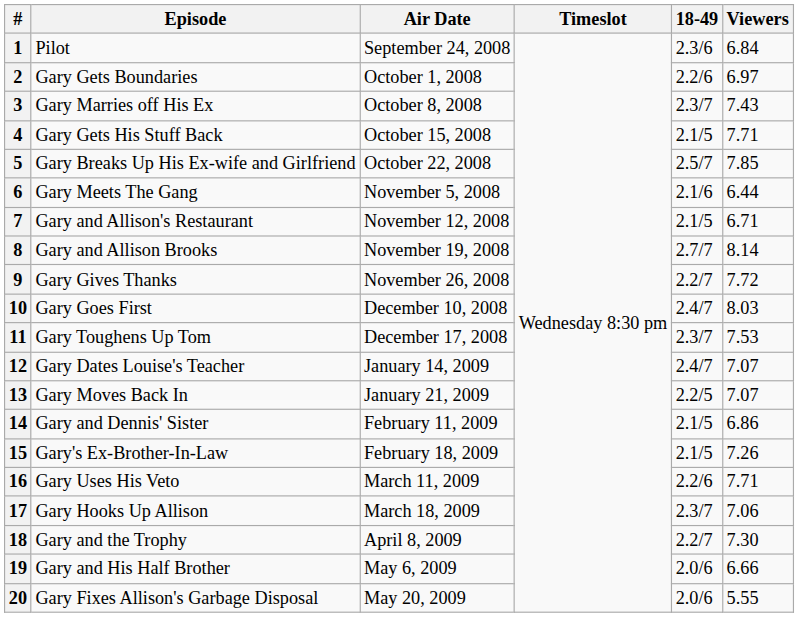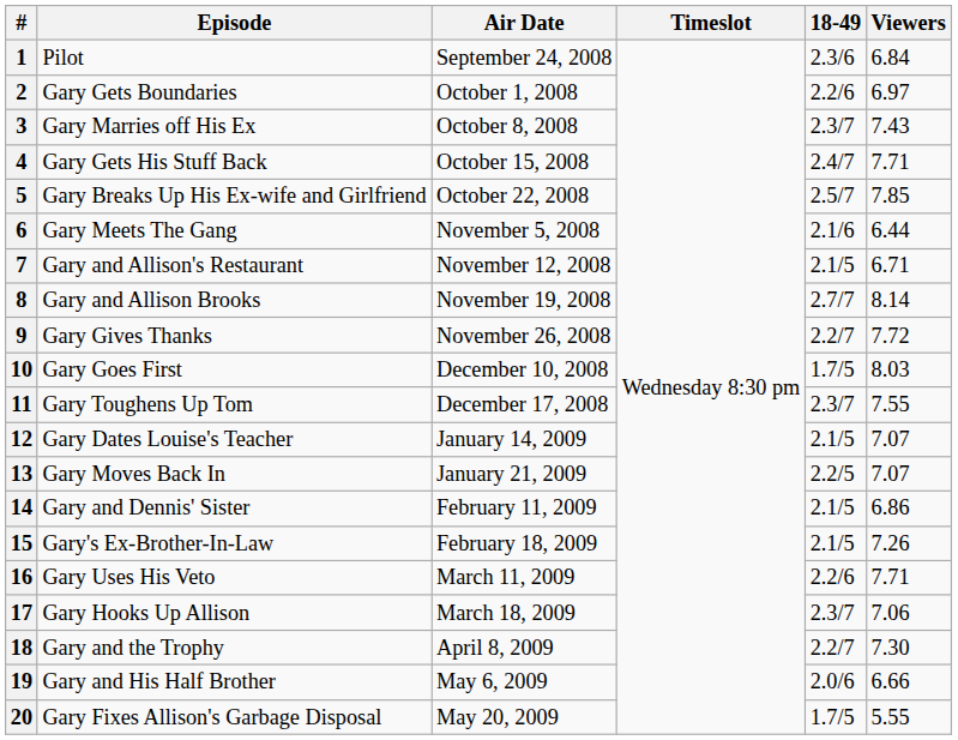 <table class="wikitable" style="text-align: left">
 <tr>
 <th>#</th>
 <th>Episode</th>
 <th>Air Date</th>
 <th>Timeslot</th>
 <th>18-49</th>
 <th>Viewers</th>
 </tr>
 <tr>
 <th>1</th>
 <td>Pilot</td>
 <td>September 24, 2008</td>
 <td rowspan="20">Wednesday 8:30 pm</td>
 <td>2.3/6</td>
 <td>6.84</td>
 </tr>
 <tr>
 <th>2</th>
 <td>Gary Gets Boundaries</td>
 <td>October 1, 2008</td>
 <td>2.2/6</td>
 <td>6.97</td>
 </tr>
 <tr>
 <th>3</th>
 <td>Gary Marries off His Ex</td>
 <td>October 8, 2008</td>
 <td>2.3/7</td>
 <td>7.43</td>
 </tr>
 <tr>
 <th>4</th>
 <td>Gary Gets His Stuff Back</td>
 <td>October 15, 2008</td>
-<td>2.1/5</td>
+<td>2.4/7</td>
 <td>7.71</td>
 </tr>
 <tr>
 <th>5</th>
 <td>Gary Breaks Up His Ex-wife and Girlfriend</td>
 <td>October 22, 2008</td>
 <td>2.5/7</td>
 <td>7.85</td>
 </tr>
 <tr>
 <th>6</th>
 <td>Gary Meets The Gang</td>
 <td>November 5, 2008</td>
 <td>2.1/6</td>
 <td>6.44</td>
 </tr>
 <tr>
 <th>7</th>
 <td>Gary and Allison's Restaurant</td>
 <td>November 12, 2008</td>
 <td>2.1/5</td>
 <td>6.71</td>
 </tr>
 <tr>
 <th>8</th>
 <td>Gary and Allison Brooks</td>
 <td>November 19, 2008</td>
 <td>2.7/7</td>
 <td>8.14</td>
 </tr>
 <tr>
 <th>9</th>
 <td>Gary Gives Thanks</td>
 <td>November 26, 2008</td>
 <td>2.2/7</td>
 <td>7.72</td>
 </tr>
 <tr>
 <th>10</th>
 <td>Gary Goes First</td>
 <td>December 10, 2008</td>
-<td>2.4/7</td>
+<td>1.7/5</td>
 <td>8.03</td>
 </tr>
 <tr>
 <th>11</th>
 <td>Gary Toughens Up Tom</td>
 <td>December 17, 2008</td>
 <td>2.3/7</td>
-<td>7.53</td>
+<td>7.55</td>
 </tr>
 <tr>
 <th>12</th>
 <td>Gary Dates Louise's Teacher</td>
 <td>January 14, 2009</td>
-<td>2.4/7</td>
+<td>2.1/5</td>
 <td>7.07</td>
 </tr>
 <tr>
 <th>13</th>
 <td>Gary Moves Back In</td>
 <td>January 21, 2009</td>
 <td>2.2/5</td>
 <td>7.07</td>
 </tr>
 <tr>
 <th>14</th>
 <td>Gary and Dennis' Sister</td>
 <td>February 11, 2009</td>
 <td>2.1/5</td>
 <td>6.86</td>
 </tr>
 <tr>
 <th>15</th>
 <td>Gary's Ex-Brother-In-Law</td>
 <td>February 18, 2009</td>
 <td>2.1/5</td>
 <td>7.26</td>
 </tr>
 <tr>
 <th>16</th>
 <td>Gary Uses His Veto</td>
 <td>March 11, 2009</td>
 <td>2.2/6</td>
 <td>7.71</td>
 </tr>
 <tr>
 <th>17</th>
 <td>Gary Hooks Up Allison</td>
 <td>March 18, 2009</td>
 <td>2.3/7</td>
 <td>7.06</td>
 </tr>
 <tr>
 <th>18</th>
 <td>Gary and the Trophy</td>
 <td>April 8, 2009</td>
 <td>2.2/7</td>
 <td>7.30</td>
 </tr>
 <tr>
 <th>19</th>
 <td>Gary and His Half Brother</td>
 <td>May 6, 2009</td>
 <td>2.0/6</td>
 <td>6.66</td>
 </tr>
 <tr>
 <th>20</th>
 <td>Gary Fixes Allison's Garbage Disposal</td>
 <td>May 20, 2009</td>
-<td>2.0/6</td>
+<td>1.7/5</td>
 <td>5.55</td>
 </tr>
 </table>
